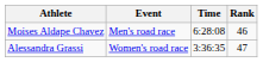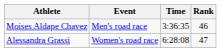 <table class=wikitable style="font-size:90%">
 <tr>
 <th>Athlete</th>
 <th>Event</th>
 <th>Time</th>
 <th>Rank</th>
 </tr>
 <tr align=center>
 <td align=left><a href='#'>Moises Aldape Chavez</a></td>
 <td align=left><a href='#'>Men's road race</a></td>
-<td>6:28:08</td>
+<td>3:36:35</td>
 <td>46</td>
 </tr>
 <tr align=center>
 <td align=left><a href='#'>Alessandra Grassi</a></td>
 <td align=left><a href='#'>Women's road race</a></td>
-<td>3:36:35</td>
+<td>6:28:08</td>
 <td>47</td>
 </tr>
 </table>
